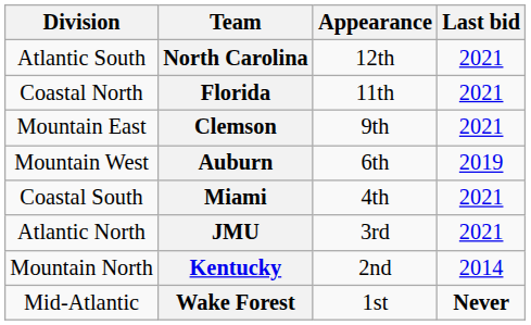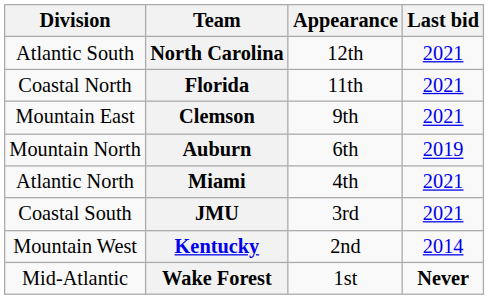 <table class="wikitable sortable" style="text-align:center">
 <tr>
 <th>Division</th>
 <th>Team</th>
 <th>Appearance</th>
 <th>Last bid</th>
 </tr>
 <tr>
 <td>Atlantic South</td>
 <th>North Carolina</th>
 <td>12th</td>
 <td><a href='#'>2021</a></td>
 </tr>
 <tr>
 <td>Coastal North</td>
 <th>Florida</th>
 <td>11th</td>
 <td><a href='#'>2021</a></td>
 </tr>
 <tr>
 <td>Mountain East</td>
 <th>Clemson</th>
 <td>9th</td>
 <td><a href='#'>2021</a></td>
 </tr>
 <tr>
-<td>Mountain West</td>
+<td>Mountain North</td>
 <th>Auburn</th>
 <td>6th</td>
 <td><a href='#'>2019</a></td>
 </tr>
 <tr>
-<td>Coastal South</td>
+<td>Atlantic North</td>
 <th>Miami</th>
 <td>4th</td>
 <td><a href='#'>2021</a></td>
 </tr>
 <tr>
-<td>Atlantic North</td>
+<td>Coastal South</td>
 <th>JMU</th>
 <td>3rd</td>
 <td><a href='#'>2021</a></td>
 </tr>
 <tr>
-<td>Mountain North</td>
+<td>Mountain West</td>
 <th><a href='#'>Kentucky</a></th>
 <td>2nd</td>
 <td><a href='#'>2014</a></td>
 </tr>
 <tr>
 <td>Mid-Atlantic</td>
 <th>Wake Forest</th>
 <td>1st</td>
 <td><strong>Never</strong></td>
 </tr>
 </table>
